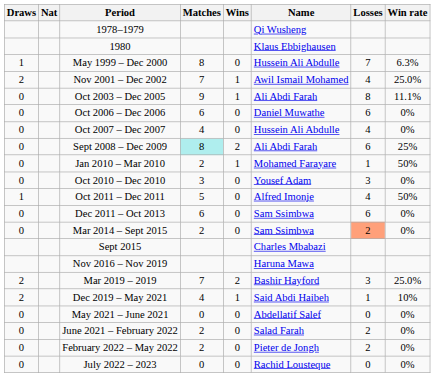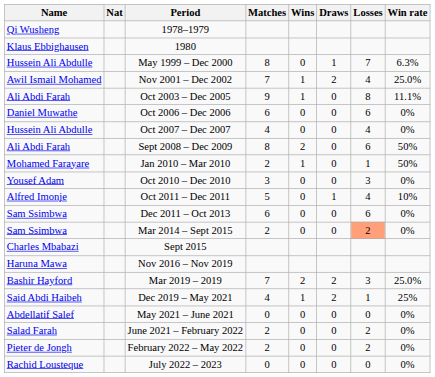 <table class="wikitable" style="text-align:center;">
 <tr>
-<th>Draws</th>
+<th>Name</th>
 <th>Nat</th>
 <th>Period</th>
 <th>Matches</th>
 <th>Wins</th>
-<th>Name</th>
+<th>Draws</th>
 <th>Losses</th>
 <th>Win rate</th>
 </tr>
 <tr>
-<td></td>
+<td align="left"><a href='#'>Qi Wusheng</a></td>
 <td></td>
 <td>1978–1979</td>
 <td></td>
 <td></td>
-<td align="left"><a href='#'>Qi Wusheng</a></td>
+<td></td>
 <td></td>
 <td></td>
 </tr>
 <tr>
-<td></td>
+<td align="left"><a href='#'>Klaus Ebbighausen</a></td>
 <td></td>
 <td>1980</td>
 <td></td>
 <td></td>
-<td align="left"><a href='#'>Klaus Ebbighausen</a></td>
+<td></td>
 <td></td>
 <td></td>
 </tr>
 <tr>
-<td>1</td>
+<td align="left"><a href='#'>Hussein Ali Abdulle</a></td>
 <td></td>
 <td>May 1999 – Dec 2000</td>
 <td>8</td>
 <td>0</td>
-<td align="left"><a href='#'>Hussein Ali Abdulle</a></td>
+<td>1</td>
 <td>7</td>
 <td>6.3%</td>
 </tr>
 <tr>
-<td>2</td>
+<td align="left"><a href='#'>Awil Ismail Mohamed</a></td>
 <td></td>
 <td>Nov 2001 – Dec 2002</td>
 <td>7</td>
 <td>1</td>
-<td align="left"><a href='#'>Awil Ismail Mohamed</a></td>
+<td>2</td>
 <td>4</td>
 <td>25.0%</td>
 </tr>
 <tr>
-<td>0</td>
+<td align="left"><a href='#'>Ali Abdi Farah</a></td>
 <td></td>
 <td>Oct 2003 – Dec 2005</td>
 <td>9</td>
 <td>1</td>
-<td align="left"><a href='#'>Ali Abdi Farah</a></td>
+<td>0</td>
 <td>8</td>
 <td>11.1%</td>
 </tr>
 <tr>
-<td>0</td>
+<td align="left"><a href='#'>Daniel Muwathe</a></td>
 <td></td>
 <td>Oct 2006 – Dec 2006</td>
 <td>6</td>
 <td>0</td>
-<td align="left"><a href='#'>Daniel Muwathe</a></td>
+<td>0</td>
 <td>6</td>
 <td>0%</td>
 </tr>
 <tr>
-<td>0</td>
+<td align="left"><a href='#'>Hussein Ali Abdulle</a></td>
 <td></td>
 <td>Oct 2007 – Dec 2007</td>
 <td>4</td>
 <td>0</td>
-<td align="left"><a href='#'>Hussein Ali Abdulle</a></td>
+<td>0</td>
 <td>4</td>
 <td>0%</td>
 </tr>
 <tr>
-<td>0</td>
+<td align="left"><a href='#'>Ali Abdi Farah</a></td>
 <td></td>
 <td>Sept 2008 – Dec 2009</td>
-<td style="background: paleturquoise;">8</td>
+<td>8</td>
 <td>2</td>
-<td align="left"><a href='#'>Ali Abdi Farah</a></td>
+<td>0</td>
 <td>6</td>
-<td>25%</td>
+<td>50%</td>
 </tr>
 <tr>
-<td>0</td>
+<td align="left"><a href='#'>Mohamed Farayare</a></td>
 <td></td>
 <td>Jan 2010 – Mar 2010</td>
 <td>2</td>
 <td>1</td>
-<td align="left"><a href='#'>Mohamed Farayare</a></td>
+<td>0</td>
 <td>1</td>
 <td>50%</td>
 </tr>
 <tr>
-<td>0</td>
+<td align="left"><a href='#'>Yousef Adam</a></td>
 <td></td>
 <td>Oct 2010 – Dec 2010</td>
 <td>3</td>
 <td>0</td>
-<td align="left"><a href='#'>Yousef Adam</a></td>
+<td>0</td>
 <td>3</td>
 <td>0%</td>
 </tr>
 <tr>
-<td>1</td>
+<td align="left"><a href='#'>Alfred Imonje</a></td>
 <td></td>
 <td>Oct 2011 – Dec 2011</td>
 <td>5</td>
 <td>0</td>
-<td align="left"><a href='#'>Alfred Imonje</a></td>
+<td>1</td>
 <td>4</td>
-<td>50%</td>
+<td>10%</td>
 </tr>
 <tr>
-<td>0</td>
+<td align="left"><a href='#'>Sam Ssimbwa</a></td>
 <td></td>
 <td>Dec 2011 – Oct 2013</td>
 <td>6</td>
 <td>0</td>
-<td align="left"><a href='#'>Sam Ssimbwa</a></td>
+<td>0</td>
 <td>6</td>
 <td>0%</td>
 </tr>
 <tr>
-<td>0</td>
+<td align="left"><a href='#'>Sam Ssimbwa</a></td>
 <td></td>
 <td>Mar 2014 – Sept 2015</td>
 <td>2</td>
 <td>0</td>
-<td align="left"><a href='#'>Sam Ssimbwa</a></td>
+<td>0</td>
 <td style="background: lightsalmon;">2</td>
 <td>0%</td>
 </tr>
 <tr>
-<td></td>
+<td align="left"><a href='#'>Charles Mbabazi</a></td>
 <td></td>
 <td>Sept 2015</td>
 <td></td>
 <td></td>
-<td align="left"><a href='#'>Charles Mbabazi</a></td>
+<td></td>
 <td></td>
 <td></td>
 </tr>
 <tr>
-<td></td>
+<td align="left"><a href='#'>Haruna Mawa</a></td>
 <td></td>
 <td>Nov 2016 – Nov 2019</td>
 <td></td>
 <td></td>
-<td align="left"><a href='#'>Haruna Mawa</a></td>
+<td></td>
 <td></td>
 <td></td>
 </tr>
 <tr>
-<td>2</td>
+<td align="left"><a href='#'>Bashir Hayford</a></td>
 <td></td>
 <td>Mar 2019 – 2019</td>
 <td>7</td>
 <td>2</td>
-<td align="left"><a href='#'>Bashir Hayford</a></td>
+<td>2</td>
 <td>3</td>
 <td>25.0%</td>
 </tr>
 <tr>
-<td>2</td>
+<td align="left"><a href='#'>Said Abdi Haibeh</a></td>
 <td></td>
 <td>Dec 2019 – May 2021</td>
 <td>4</td>
 <td>1</td>
-<td align="left"><a href='#'>Said Abdi Haibeh</a></td>
+<td>2</td>
 <td>1</td>
-<td>10%</td>
+<td>25%</td>
 </tr>
 <tr>
-<td>0</td>
+<td align="left"><a href='#'>Abdellatif Salef</a></td>
 <td></td>
 <td>May 2021 – June 2021</td>
 <td>0</td>
 <td>0</td>
-<td align="left"><a href='#'>Abdellatif Salef</a></td>
+<td>0</td>
 <td>0</td>
 <td>0%</td>
 </tr>
 <tr>
-<td>0</td>
+<td align="left"><a href='#'>Salad Farah</a></td>
 <td></td>
 <td>June 2021 – February 2022</td>
 <td>2</td>
 <td>0</td>
-<td align="left"><a href='#'>Salad Farah</a></td>
+<td>0</td>
 <td>2</td>
 <td>0%</td>
 </tr>
 <tr>
-<td>0</td>
+<td align="left"><a href='#'>Pieter de Jongh</a></td>
 <td></td>
 <td>February 2022 – May 2022</td>
 <td>2</td>
 <td>0</td>
-<td align="left"><a href='#'>Pieter de Jongh</a></td>
+<td>0</td>
 <td>2</td>
 <td>0%</td>
 </tr>
 <tr>
-<td>0</td>
+<td align="left"><a href='#'>Rachid Lousteque</a></td>
 <td></td>
 <td>July 2022 – 2023</td>
 <td>0</td>
 <td>0</td>
-<td align="left"><a href='#'>Rachid Lousteque</a></td>
+<td>0</td>
 <td>0</td>
 <td>0%</td>
 </tr>
 </table>
